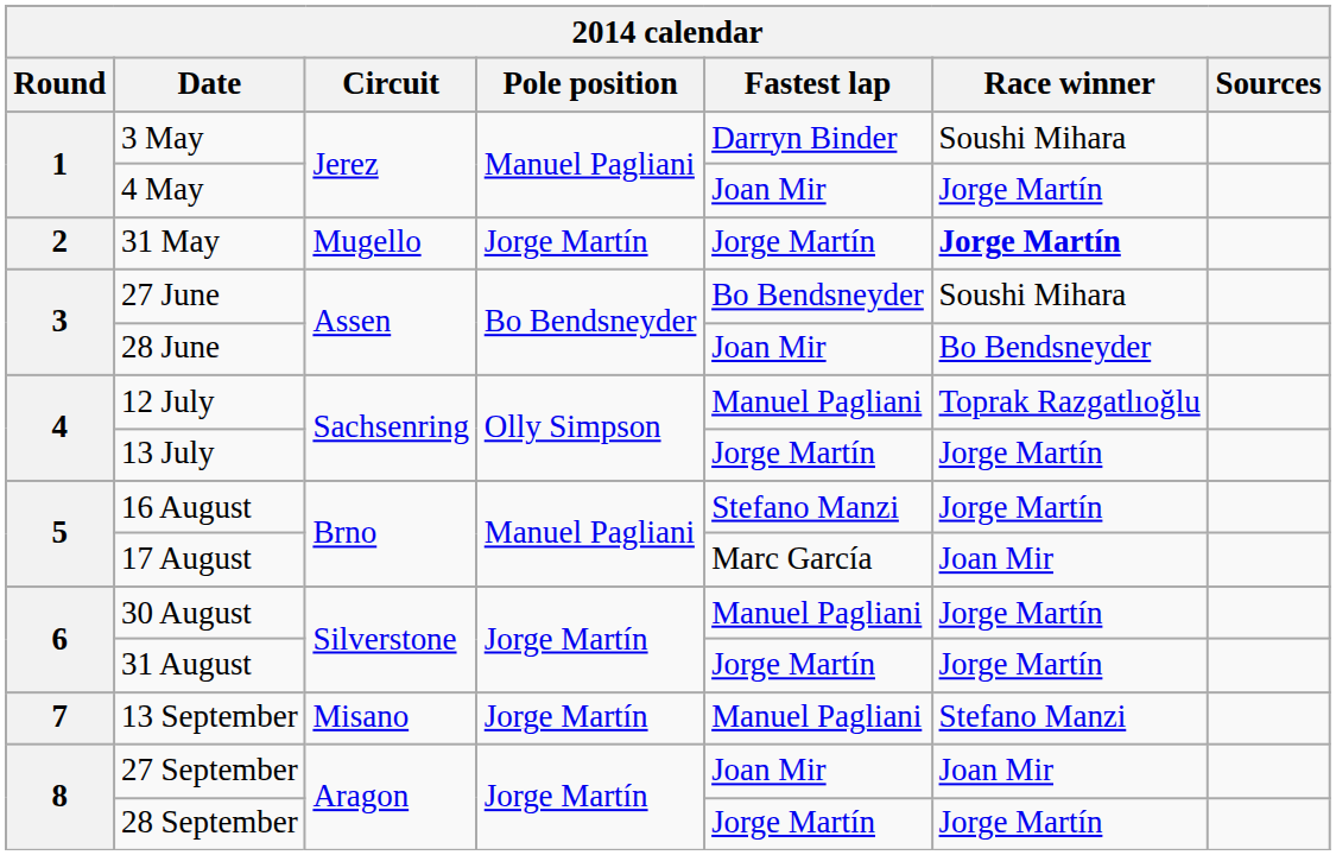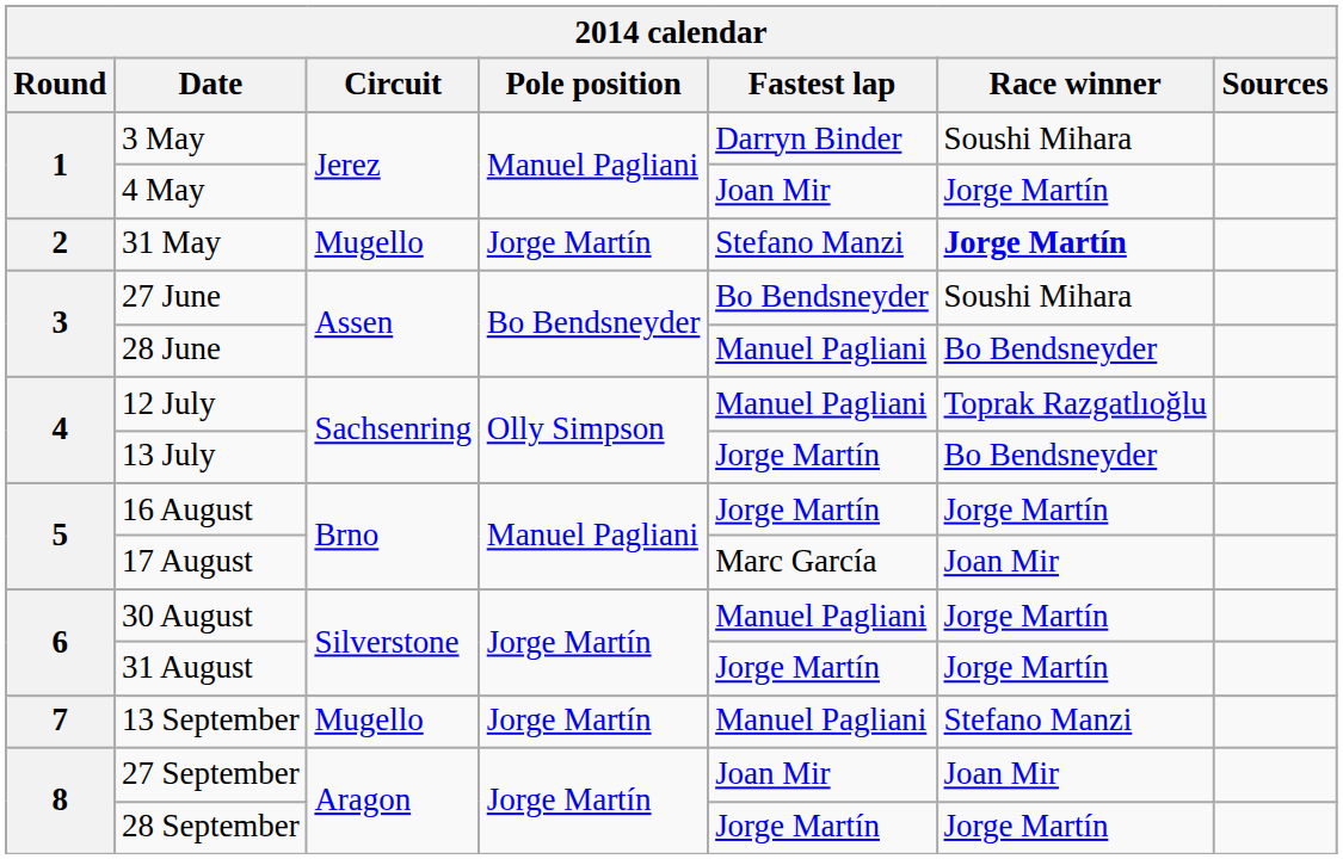 <table class="wikitable" style="font-size: 85%">
 <tr>
 <th colspan=7>2014 calendar</th>
 </tr>
 <tr>
 <th>Round</th>
 <th>Date</th>
 <th>Circuit</th>
 <th>Pole position</th>
 <th>Fastest lap</th>
 <th>Race winner</th>
 <th>Sources</th>
 </tr>
 <tr>
 <th rowspan=2>1</th>
 <td>3 May</td>
 <td rowspan=2> <a href='#'>Jerez</a></td>
 <td rowspan=2> <a href='#'>Manuel Pagliani</a></td>
 <td> <a href='#'>Darryn Binder</a></td>
 <td> Soushi Mihara</td>
 <td align=center></td>
 </tr>
 <tr>
 <td>4 May</td>
 <td> <a href='#'>Joan Mir</a></td>
 <td> <a href='#'>Jorge Martín</a></td>
 <td align=center></td>
 </tr>
 <tr>
 <th>2</th>
 <td>31 May</td>
 <td> <a href='#'>Mugello</a></td>
 <td> <a href='#'>Jorge Martín</a></td>
-<td> <a href='#'>Jorge Martín</a></td>
+<td> <a href='#'>Stefano Manzi</a></td>
 <td><strong> <a href='#'>Jorge Martín</a></strong></td>
 <td align=center></td>
 </tr>
 <tr>
 <th rowspan=2>3</th>
 <td>27 June</td>
 <td rowspan=2> <a href='#'>Assen</a></td>
 <td rowspan=2> <a href='#'>Bo Bendsneyder</a></td>
 <td> <a href='#'>Bo Bendsneyder</a></td>
 <td> Soushi Mihara</td>
 <td align=center></td>
 </tr>
 <tr>
 <td>28 June</td>
-<td> <a href='#'>Joan Mir</a></td>
+<td> <a href='#'>Manuel Pagliani</a></td>
 <td> <a href='#'>Bo Bendsneyder</a></td>
 <td align=center></td>
 </tr>
 <tr>
 <th rowspan=2>4</th>
 <td>12 July</td>
 <td rowspan=2> <a href='#'>Sachsenring</a></td>
 <td rowspan=2> <a href='#'>Olly Simpson</a></td>
 <td> <a href='#'>Manuel Pagliani</a></td>
 <td> <a href='#'>Toprak Razgatlıoğlu</a></td>
 <td align=center></td>
 </tr>
 <tr>
 <td>13 July</td>
 <td> <a href='#'>Jorge Martín</a></td>
-<td> <a href='#'>Jorge Martín</a></td>
+<td> <a href='#'>Bo Bendsneyder</a></td>
 <td align=center></td>
 </tr>
 <tr>
 <th rowspan=2>5</th>
 <td>16 August</td>
 <td rowspan=2> <a href='#'>Brno</a></td>
 <td rowspan=2> <a href='#'>Manuel Pagliani</a></td>
-<td> <a href='#'>Stefano Manzi</a></td>
+<td> <a href='#'>Jorge Martín</a></td>
 <td> <a href='#'>Jorge Martín</a></td>
 <td align=center></td>
 </tr>
 <tr>
 <td>17 August</td>
 <td> Marc García</td>
 <td> <a href='#'>Joan Mir</a></td>
 <td align=center></td>
 </tr>
 <tr>
 <th rowspan=2>6</th>
 <td>30 August</td>
 <td rowspan=2> <a href='#'>Silverstone</a></td>
 <td rowspan=2> <a href='#'>Jorge Martín</a></td>
 <td> <a href='#'>Manuel Pagliani</a></td>
 <td> <a href='#'>Jorge Martín</a></td>
 <td align=center></td>
 </tr>
 <tr>
 <td>31 August</td>
 <td> <a href='#'>Jorge Martín</a></td>
 <td> <a href='#'>Jorge Martín</a></td>
 <td align=center></td>
 </tr>
 <tr>
 <th>7</th>
 <td>13 September</td>
-<td> <a href='#'>Misano</a></td>
+<td> <a href='#'>Mugello</a></td>
 <td> <a href='#'>Jorge Martín</a></td>
 <td> <a href='#'>Manuel Pagliani</a></td>
 <td> <a href='#'>Stefano Manzi</a></td>
 <td align=center></td>
 </tr>
 <tr>
 <th rowspan=2>8</th>
 <td>27 September</td>
 <td rowspan=2> <a href='#'>Aragon</a></td>
 <td rowspan=2> <a href='#'>Jorge Martín</a></td>
 <td> <a href='#'>Joan Mir</a></td>
 <td> <a href='#'>Joan Mir</a></td>
 <td align=center></td>
 </tr>
 <tr>
 <td>28 September</td>
 <td> <a href='#'>Jorge Martín</a></td>
 <td> <a href='#'>Jorge Martín</a></td>
 <td align=center></td>
 </tr>
 </table>
